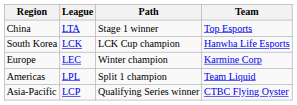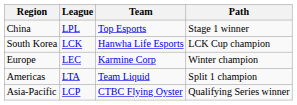 <table class="wikitable" style="white-space:nowrap;">
 <tr>
 <th>Region</th>
 <th>League</th>
+<th>Team</th>
 <th>Path</th>
-<th>Team</th>
 </tr>
 <tr>
 <td>China</td>
-<td><a href='#'>LTA</a></td>
+<td><a href='#'>LPL</a></td>
+<td><a href='#'>Top Esports</a></td>
 <td>Stage 1 winner</td>
-<td><a href='#'>Top Esports</a></td>
 </tr>
 <tr>
 <td>South Korea</td>
 <td><a href='#'>LCK</a></td>
+<td><a href='#'>Hanwha Life Esports</a></td>
 <td>LCK Cup champion</td>
-<td><a href='#'>Hanwha Life Esports</a></td>
 </tr>
 <tr>
 <td>Europe</td>
 <td><a href='#'>LEC</a></td>
+<td><a href='#'>Karmine Corp</a></td>
 <td>Winter champion</td>
-<td><a href='#'>Karmine Corp</a></td>
 </tr>
 <tr>
 <td>Americas</td>
-<td><a href='#'>LPL</a></td>
+<td><a href='#'>LTA</a></td>
+<td><a href='#'>Team Liquid</a></td>
 <td>Split 1 champion</td>
-<td><a href='#'>Team Liquid</a></td>
 </tr>
 <tr>
 <td>Asia-Pacific</td>
 <td><a href='#'>LCP</a></td>
+<td><a href='#'>CTBC Flying Oyster</a></td>
 <td>Qualifying Series winner</td>
-<td><a href='#'>CTBC Flying Oyster</a></td>
 </tr>
 </table>
